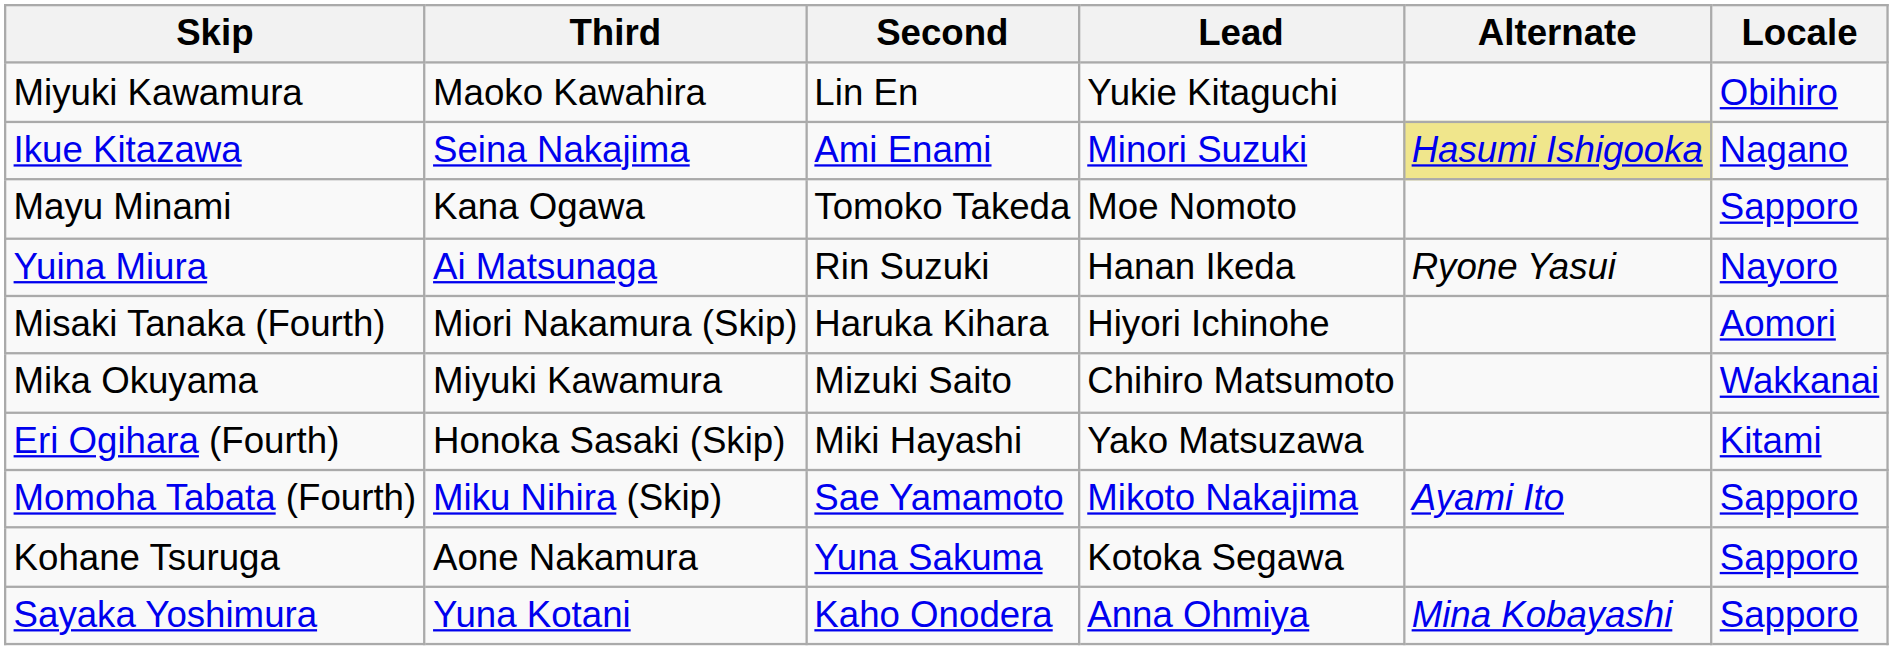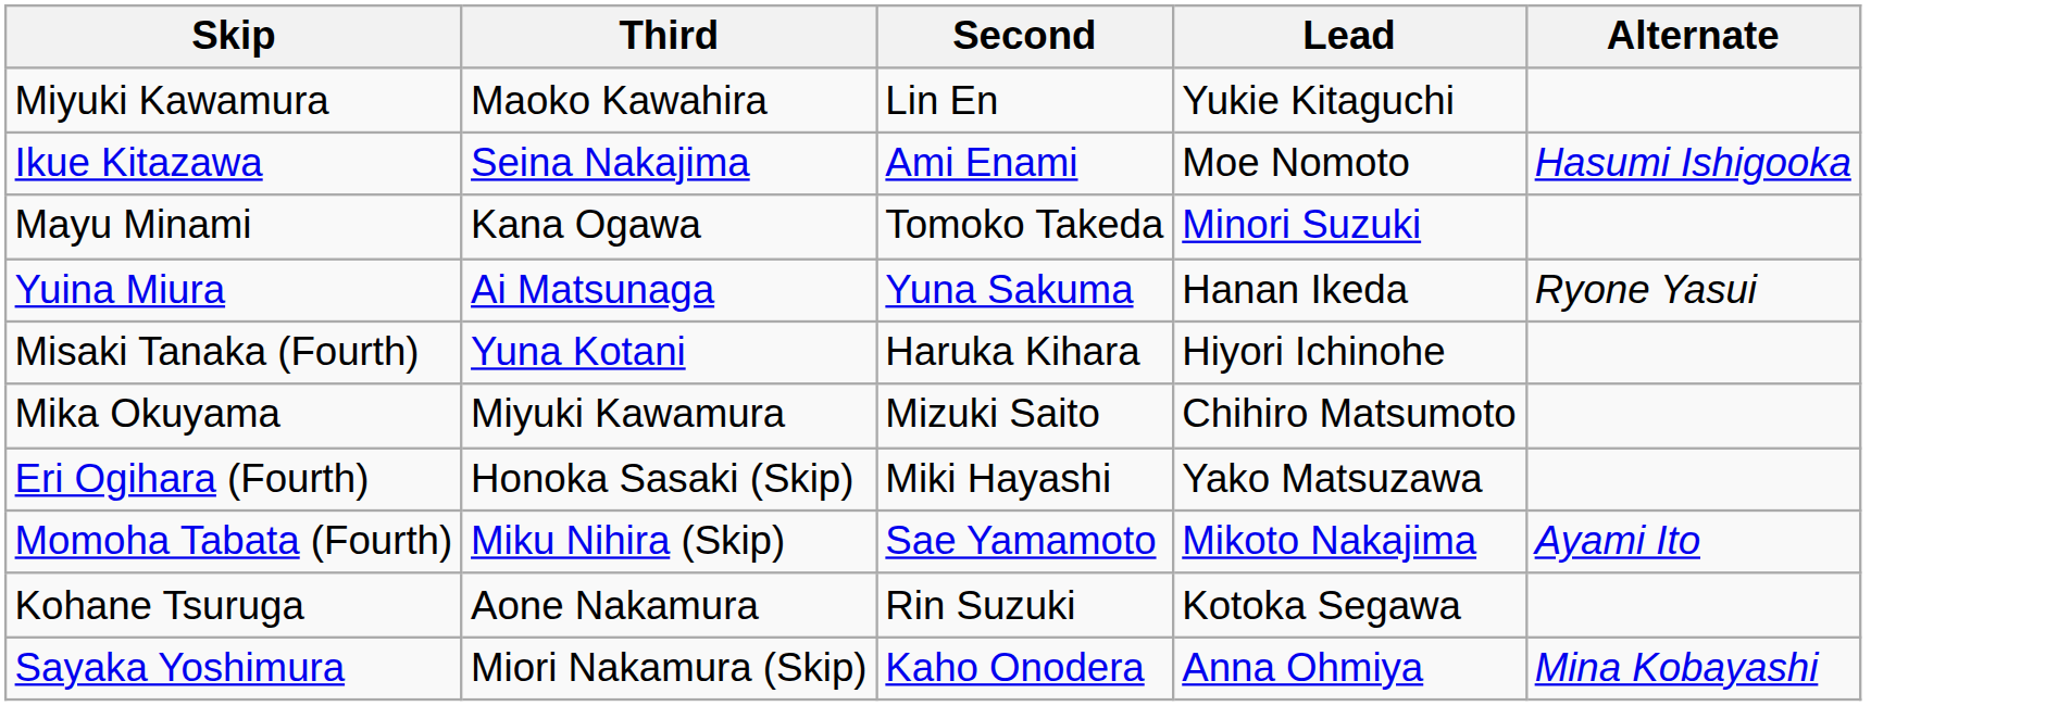 <table class=wikitable>
 <tr>
 <th scope="col">Skip</th>
 <th scope="col">Third</th>
 <th scope="col">Second</th>
 <th scope="col">Lead</th>
 <th scope="col">Alternate</th>
-<th scope="col">Locale</th>
 </tr>
 <tr>
 <td>Miyuki Kawamura</td>
 <td>Maoko Kawahira</td>
 <td>Lin En</td>
 <td>Yukie Kitaguchi</td>
 <td></td>
-<td> <a href='#'>Obihiro</a></td>
 </tr>
 <tr>
 <td><a href='#'>Ikue Kitazawa</a></td>
 <td><a href='#'>Seina Nakajima</a></td>
 <td><a href='#'>Ami Enami</a></td>
-<td><a href='#'>Minori Suzuki</a></td>
-<td style="background: khaki;"><em><a href='#'>Hasumi Ishigooka</a></em></td>
-<td> <a href='#'>Nagano</a></td>
+<td>Moe Nomoto</td>
+<td><em><a href='#'>Hasumi Ishigooka</a></em></td>
 </tr>
 <tr>
 <td>Mayu Minami</td>
 <td>Kana Ogawa</td>
 <td>Tomoko Takeda</td>
-<td>Moe Nomoto</td>
+<td><a href='#'>Minori Suzuki</a></td>
 <td></td>
-<td> <a href='#'>Sapporo</a></td>
 </tr>
 <tr>
 <td><a href='#'>Yuina Miura</a></td>
 <td><a href='#'>Ai Matsunaga</a></td>
-<td>Rin Suzuki</td>
+<td><a href='#'>Yuna Sakuma</a></td>
 <td>Hanan Ikeda</td>
 <td><em>Ryone Yasui</em></td>
-<td> <a href='#'>Nayoro</a></td>
 </tr>
 <tr>
 <td>Misaki Tanaka (Fourth)</td>
-<td>Miori Nakamura (Skip)</td>
+<td><a href='#'>Yuna Kotani</a></td>
 <td>Haruka Kihara</td>
 <td>Hiyori Ichinohe</td>
 <td></td>
-<td> <a href='#'>Aomori</a></td>
 </tr>
 <tr>
 <td>Mika Okuyama</td>
 <td>Miyuki Kawamura</td>
 <td>Mizuki Saito</td>
 <td>Chihiro Matsumoto</td>
 <td></td>
-<td> <a href='#'>Wakkanai</a></td>
 </tr>
 <tr>
 <td><a href='#'>Eri Ogihara</a> (Fourth)</td>
 <td>Honoka Sasaki (Skip)</td>
 <td>Miki Hayashi</td>
 <td>Yako Matsuzawa</td>
 <td></td>
-<td> <a href='#'>Kitami</a></td>
 </tr>
 <tr>
 <td><a href='#'>Momoha Tabata</a> (Fourth)</td>
 <td><a href='#'>Miku Nihira</a> (Skip)</td>
 <td><a href='#'>Sae Yamamoto</a></td>
 <td><a href='#'>Mikoto Nakajima</a></td>
 <td><em><a href='#'>Ayami Ito</a></em></td>
-<td> <a href='#'>Sapporo</a></td>
 </tr>
 <tr>
 <td>Kohane Tsuruga</td>
 <td>Aone Nakamura</td>
-<td><a href='#'>Yuna Sakuma</a></td>
+<td>Rin Suzuki</td>
 <td>Kotoka Segawa</td>
 <td></td>
-<td> <a href='#'>Sapporo</a></td>
 </tr>
 <tr>
 <td><a href='#'>Sayaka Yoshimura</a></td>
-<td><a href='#'>Yuna Kotani</a></td>
+<td>Miori Nakamura (Skip)</td>
 <td><a href='#'>Kaho Onodera</a></td>
 <td><a href='#'>Anna Ohmiya</a></td>
 <td><em><a href='#'>Mina Kobayashi</a></em></td>
-<td> <a href='#'>Sapporo</a></td>
 </tr>
 </table>
